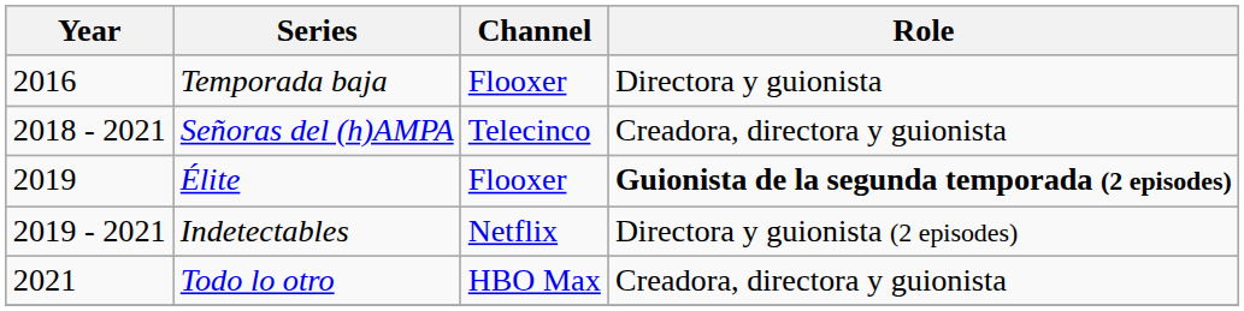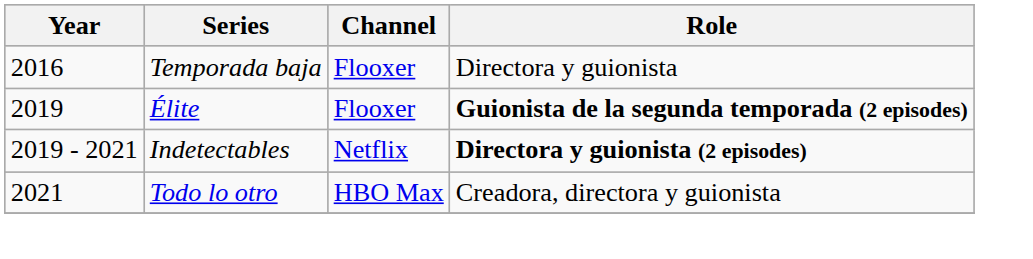 <table class="wikitable">
 <tr>
 <th>Year</th>
 <th>Series</th>
 <th>Channel</th>
 <th>Role</th>
 </tr>
 <tr>
 <td>2016</td>
 <td><em>Temporada baja</em></td>
 <td><a href='#'>Flooxer</a></td>
 <td>Directora y guionista</td>
 </tr>
 <tr>
-<td>2018 - 2021</td>
-<td><em><a href='#'>Señoras del (h)AMPA</a></em></td>
-<td><a href='#'>Telecinco</a></td>
-<td>Creadora, directora y guionista</td>
-</tr>
-<tr>
 <td>2019</td>
 <td><em><a href='#'>Élite</a></em></td>
 <td><a href='#'>Flooxer</a></td>
 <td><strong>Guionista de la segunda temporada <small>(2 episodes)</small></strong></td>
 </tr>
 <tr>
 <td>2019 - 2021</td>
 <td><em>Indetectables</em></td>
 <td><a href='#'>Netflix</a></td>
-<td>Directora y guionista <small>(2 episodes)</small></td>
+<td><strong>Directora y guionista <small>(2 episodes)</small></strong></td>
 </tr>
 <tr>
 <td>2021</td>
 <td><em><a href='#'>Todo lo otro</a></em></td>
 <td><a href='#'>HBO Max</a></td>
 <td>Creadora, directora y guionista</td>
 </tr>
 <tr>
 </tr>
 </table>
